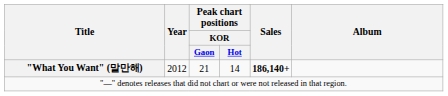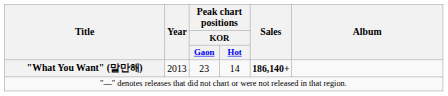 <table class="wikitable plainrowheaders" style="text-align:center;">
 <tr>
 <th scope="col" rowspan="3" style="width:16em;">Title</th>
 <th scope="col" rowspan="3">Year</th>
 <th scope="col" colspan="2">Peak chart positions</th>
 <th scope="col" rowspan="3">Sales</th>
 <th scope="col" rowspan="3" style="width:15em;">Album</th>
 </tr>
 <tr>
 <th colspan="2" scope="col" style="width:3.5em;font-size:90%;">KOR</th>
 </tr>
 <tr>
 <th scope="col" style="width:3em;font-size:90%;"><a href='#'>Gaon</a><br></th>
 <th scope="col" style="width:3em;font-size:90%;"><a href='#'>Hot</a><br></th>
 </tr>
 <tr>
 <th scope=row>"What You Want" (말만해)<br></th>
-<td>2012</td>
-<td>21</td>
+<td>2013</td>
+<td>23</td>
 <td>14</td>
 <td><strong>186,140+</strong></td>
 <td></td>
 </tr>
 <tr>
 <td colspan="6" style="font-size:85%;">"—" denotes releases that did not chart or were not released in that region.</td>
 </tr>
 </table>
